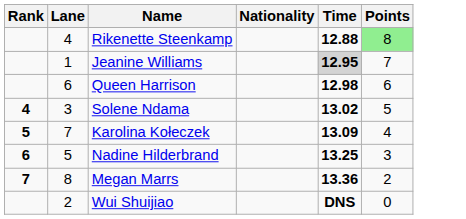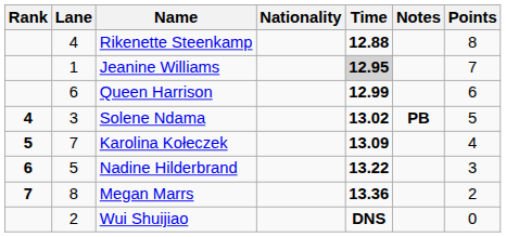 <table class="wikitable sortable" style="text-align:center">
 <tr>
 <th>Rank</th>
 <th>Lane</th>
 <th>Name</th>
 <th>Nationality</th>
 <th>Time</th>
+<th>Notes</th>
 <th>Points</th>
 </tr>
 <tr>
 <td></td>
 <td>4</td>
 <td align=left><a href='#'>Rikenette Steenkamp</a></td>
 <td align=left></td>
 <td><strong>12.88</strong></td>
-<td style="background: lightgreen;">8</td>
+<td></td>
+<td>8</td>
 </tr>
 <tr>
 <td></td>
 <td>1</td>
 <td align=left><a href='#'>Jeanine Williams</a></td>
 <td align=left></td>
 <td style="background: lightgrey;"><strong>12.95</strong></td>
+<td></td>
 <td>7</td>
 </tr>
 <tr>
 <td></td>
 <td>6</td>
 <td align=left><a href='#'>Queen Harrison</a></td>
 <td align=left></td>
-<td><strong>12.98</strong></td>
+<td><strong>12.99</strong></td>
+<td></td>
 <td>6</td>
 </tr>
 <tr>
 <td><strong>4</strong></td>
 <td>3</td>
 <td align=left><a href='#'>Solene Ndama</a></td>
 <td align=left></td>
 <td><strong>13.02</strong></td>
+<td><strong>PB </strong></td>
 <td>5</td>
 </tr>
 <tr>
 <td><strong>5</strong></td>
 <td>7</td>
 <td align=left><a href='#'>Karolina Kołeczek</a></td>
 <td align=left></td>
 <td><strong>13.09</strong></td>
+<td></td>
 <td>4</td>
 </tr>
 <tr>
 <td><strong>6</strong></td>
 <td>5</td>
 <td align=left><a href='#'>Nadine Hilderbrand</a></td>
 <td align=left></td>
-<td><strong>13.25</strong></td>
+<td><strong>13.22</strong></td>
+<td></td>
 <td>3</td>
 </tr>
 <tr>
 <td><strong>7</strong></td>
 <td>8</td>
 <td align=left><a href='#'>Megan Marrs</a></td>
 <td align=left></td>
 <td><strong>13.36</strong></td>
+<td></td>
 <td>2</td>
 </tr>
 <tr>
 <td></td>
 <td>2</td>
 <td align=left><a href='#'>Wui Shuijiao</a></td>
 <td align=left></td>
 <td><strong>DNS </strong></td>
+<td></td>
 <td>0</td>
 </tr>
 </table>
